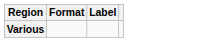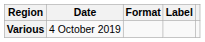 <table class="wikitable plainrowheaders">
 <tr>
 <th>Region</th>
+<th>Date</th>
 <th>Format</th>
 <th>Label</th>
 <th></th>
 </tr>
 <tr>
 <th scope="row">Various</th>
+<td>4 October 2019</td>
 <td></td>
 <td></td>
 <td></td>
 </tr>
 </table>
